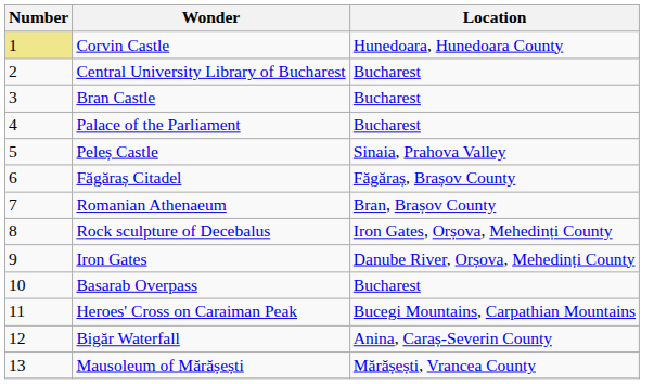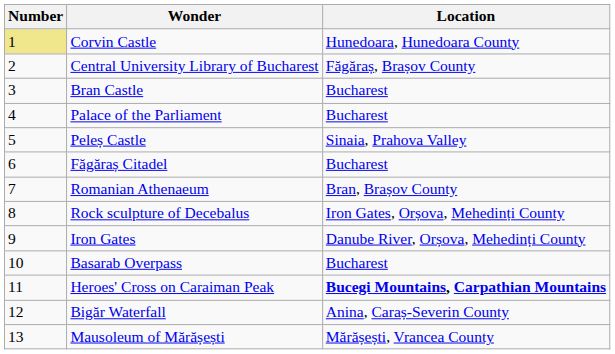 <table class="wikitable">
 <tr>
 <th>Number</th>
 <th>Wonder</th>
 <th>Location</th>
 </tr>
 <tr>
 <td style="background: khaki;">1</td>
 <td><a href='#'>Corvin Castle</a></td>
 <td><a href='#'>Hunedoara</a>, <a href='#'>Hunedoara County</a></td>
 </tr>
 <tr>
 <td>2</td>
 <td><a href='#'>Central University Library of Bucharest</a></td>
-<td><a href='#'>Bucharest</a></td>
+<td><a href='#'>Făgăraș</a>, <a href='#'>Brașov County</a></td>
 </tr>
 <tr>
 <td>3</td>
 <td><a href='#'>Bran Castle</a></td>
 <td><a href='#'>Bucharest</a></td>
 </tr>
 <tr>
 <td>4</td>
 <td><a href='#'>Palace of the Parliament</a></td>
 <td><a href='#'>Bucharest</a></td>
 </tr>
 <tr>
 <td>5</td>
 <td><a href='#'>Peleș Castle</a></td>
 <td><a href='#'>Sinaia</a>, <a href='#'>Prahova Valley</a></td>
 </tr>
 <tr>
 <td>6</td>
 <td><a href='#'>Făgăraș Citadel</a></td>
-<td><a href='#'>Făgăraș</a>, <a href='#'>Brașov County</a></td>
+<td><a href='#'>Bucharest</a></td>
 </tr>
 <tr>
 <td>7</td>
 <td><a href='#'>Romanian Athenaeum</a></td>
 <td><a href='#'>Bran</a>, <a href='#'>Brașov County</a></td>
 </tr>
 <tr>
 <td>8</td>
 <td><a href='#'>Rock sculpture of Decebalus</a></td>
 <td><a href='#'>Iron Gates</a>, <a href='#'>Orșova</a>, <a href='#'>Mehedinți County</a></td>
 </tr>
 <tr>
 <td>9</td>
 <td><a href='#'>Iron Gates</a></td>
 <td><a href='#'>Danube River</a>, <a href='#'>Orșova</a>, <a href='#'>Mehedinți County</a></td>
 </tr>
 <tr>
 <td>10</td>
 <td><a href='#'>Basarab Overpass</a></td>
 <td><a href='#'>Bucharest</a></td>
 </tr>
 <tr>
 <td>11</td>
 <td><a href='#'>Heroes' Cross on Caraiman Peak</a></td>
-<td><a href='#'>Bucegi Mountains</a>, <a href='#'>Carpathian Mountains</a></td>
+<td><strong><a href='#'>Bucegi Mountains</a>, <a href='#'>Carpathian Mountains</a></strong></td>
 </tr>
 <tr>
 <td>12</td>
 <td><a href='#'>Bigăr Waterfall</a></td>
 <td><a href='#'>Anina</a>, <a href='#'>Caraș-Severin County</a></td>
 </tr>
 <tr>
 <td>13</td>
 <td><a href='#'>Mausoleum of Mărășești</a></td>
 <td><a href='#'>Mărășești</a>, <a href='#'>Vrancea County</a></td>
 </tr>
 </table>
